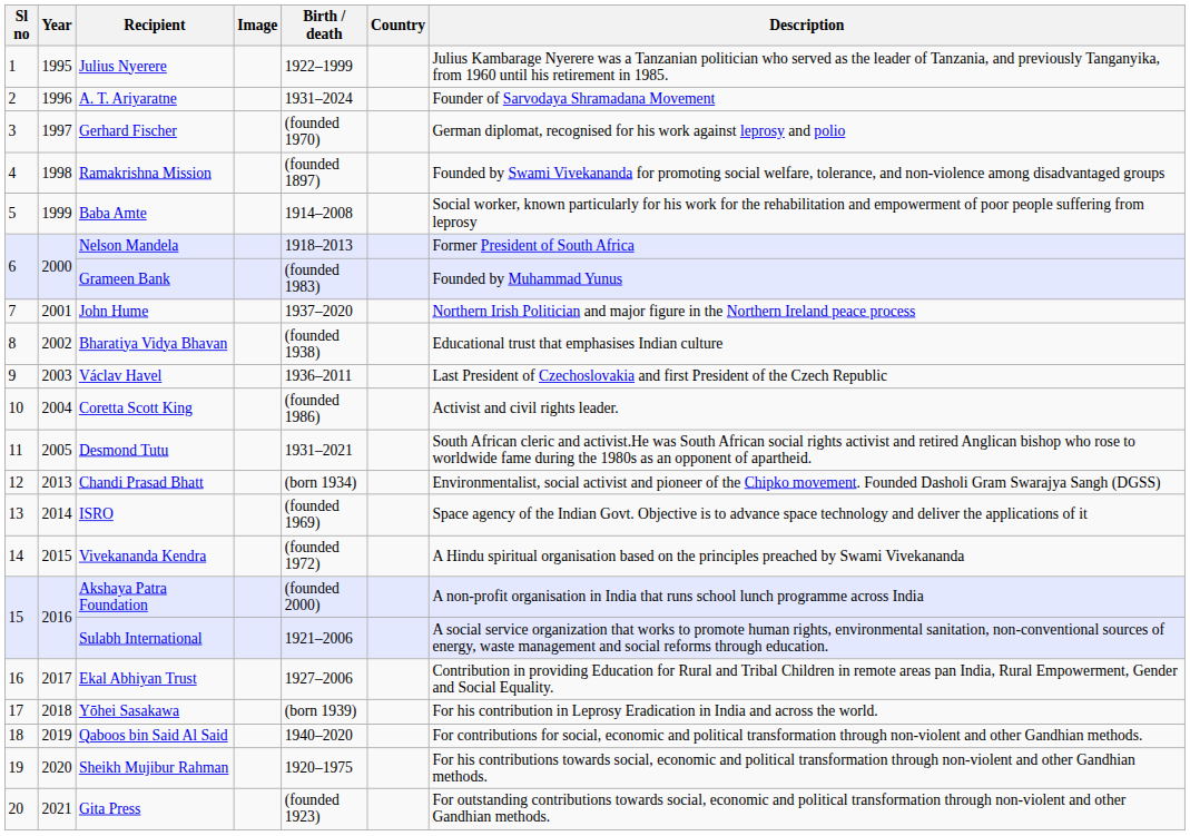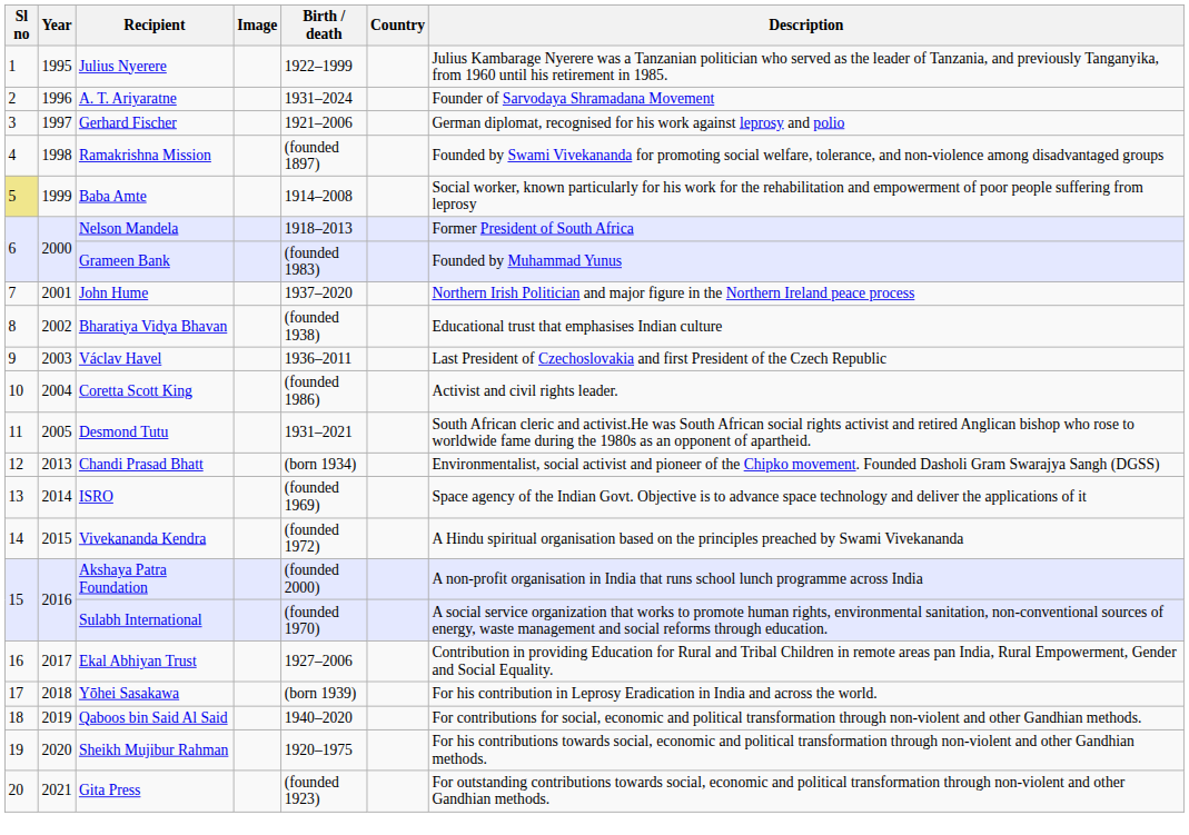 <table class="wikitable sortable">
 <tr>
 <th>Sl no</th>
 <th>Year</th>
 <th width = 160em>Recipient</th>
 <th class = "unsortable">Image</th>
 <th>Birth / death</th>
 <th>Country</th>
 <th class = "unsortable">Description</th>
 </tr>
 <tr>
 <td>1</td>
 <td>1995</td>
 <td><a href='#'>Julius Nyerere</a></td>
 <td></td>
 <td>1922–1999</td>
 <td></td>
 <td>Julius Kambarage Nyerere was a Tanzanian politician who served as the leader of Tanzania, and previously Tanganyika, from 1960 until his retirement in 1985.</td>
 </tr>
 <tr>
 <td>2</td>
 <td>1996</td>
 <td><a href='#'>A. T. Ariyaratne</a></td>
 <td></td>
 <td>1931–2024</td>
 <td></td>
 <td>Founder of <a href='#'>Sarvodaya Shramadana Movement</a></td>
 </tr>
 <tr>
 <td>3</td>
 <td>1997</td>
 <td><a href='#'>Gerhard Fischer</a></td>
 <td></td>
-<td>(founded 1970)</td>
+<td>1921–2006</td>
 <td></td>
 <td>German diplomat, recognised for his work against <a href='#'>leprosy</a> and <a href='#'>polio</a></td>
 </tr>
 <tr>
 <td>4</td>
 <td>1998</td>
 <td><a href='#'>Ramakrishna Mission</a></td>
 <td></td>
 <td>(founded 1897)</td>
 <td></td>
 <td>Founded by <a href='#'>Swami Vivekananda</a> for promoting social welfare, tolerance, and non-violence among disadvantaged groups</td>
 </tr>
 <tr>
-<td>5</td>
+<td style="background: khaki;">5</td>
 <td>1999</td>
 <td><a href='#'>Baba Amte</a></td>
 <td></td>
 <td>1914–2008</td>
 <td></td>
 <td>Social worker, known particularly for his work for the rehabilitation and empowerment of poor people suffering from leprosy</td>
 </tr>
 <tr bgcolor="#e4e8ff">
 <td rowspan="2">6</td>
 <td rowspan="2">2000</td>
 <td><a href='#'>Nelson Mandela</a></td>
 <td></td>
 <td>1918–2013</td>
 <td></td>
 <td>Former <a href='#'>President of South Africa</a></td>
 </tr>
 <tr bgcolor="#e4e8ff">
 <td><a href='#'>Grameen Bank</a></td>
 <td></td>
 <td>(founded 1983)</td>
 <td></td>
 <td>Founded by <a href='#'>Muhammad Yunus</a></td>
 </tr>
 <tr>
 <td>7</td>
 <td>2001</td>
 <td><a href='#'>John Hume</a></td>
 <td></td>
 <td>1937–2020</td>
 <td></td>
 <td><a href='#'>Northern Irish Politician</a> and major figure in the <a href='#'>Northern Ireland peace process</a></td>
 </tr>
 <tr>
 <td>8</td>
 <td>2002</td>
 <td><a href='#'>Bharatiya Vidya Bhavan</a></td>
 <td></td>
 <td>(founded 1938)</td>
 <td></td>
 <td>Educational trust that emphasises Indian culture</td>
 </tr>
 <tr>
 <td>9</td>
 <td>2003</td>
 <td><a href='#'>Václav Havel</a></td>
 <td></td>
 <td>1936–2011</td>
 <td></td>
 <td>Last President of <a href='#'>Czechoslovakia</a> and first President of the Czech Republic</td>
 </tr>
 <tr>
 <td>10</td>
 <td>2004</td>
 <td><a href='#'>Coretta Scott King</a></td>
 <td></td>
 <td>(founded 1986)</td>
 <td></td>
 <td>Activist and civil rights leader.</td>
 </tr>
 <tr>
 <td>11</td>
 <td>2005</td>
 <td><a href='#'>Desmond Tutu</a></td>
 <td></td>
 <td>1931–2021</td>
 <td></td>
 <td>South African cleric and activist.He was South African social rights activist and retired Anglican bishop who rose to worldwide fame during the 1980s as an opponent of apartheid.</td>
 </tr>
 <tr>
 <td>12</td>
 <td>2013</td>
 <td><a href='#'>Chandi Prasad Bhatt</a></td>
 <td></td>
 <td>(born 1934)</td>
 <td></td>
 <td>Environmentalist, social activist and pioneer of the <a href='#'>Chipko movement</a>. Founded Dasholi Gram Swarajya Sangh (DGSS)</td>
 </tr>
 <tr>
 <td>13</td>
 <td>2014</td>
 <td><a href='#'>ISRO</a></td>
 <td></td>
 <td>(founded 1969)</td>
 <td></td>
 <td>Space agency of the Indian Govt. Objective is to advance space technology and deliver the applications of it</td>
 </tr>
 <tr>
 <td>14</td>
 <td>2015</td>
 <td><a href='#'>Vivekananda Kendra</a></td>
 <td></td>
 <td>(founded 1972)</td>
 <td></td>
 <td>A Hindu spiritual organisation based on the principles preached by Swami Vivekananda</td>
 </tr>
 <tr bgcolor="#e4e8ff">
 <td rowspan="2">15</td>
 <td rowspan="2">2016</td>
 <td><a href='#'>Akshaya Patra Foundation</a></td>
 <td></td>
 <td>(founded 2000)</td>
 <td></td>
 <td>A non-profit organisation in India that runs school lunch programme across India</td>
 </tr>
 <tr bgcolor="#e4e8ff">
 <td><a href='#'>Sulabh International</a></td>
 <td></td>
-<td>1921–2006</td>
+<td>(founded 1970)</td>
 <td></td>
 <td>A social service organization that works to promote human rights, environmental sanitation, non-conventional sources of energy, waste management and social reforms through education.</td>
 </tr>
 <tr>
 <td>16</td>
 <td>2017</td>
 <td><a href='#'>Ekal Abhiyan Trust</a></td>
 <td></td>
 <td>1927–2006</td>
 <td></td>
 <td>Contribution in providing Education for Rural and Tribal Children in remote areas pan India, Rural Empowerment, Gender and Social Equality.</td>
 </tr>
 <tr>
 <td>17</td>
 <td>2018</td>
 <td><a href='#'>Yōhei Sasakawa</a></td>
 <td></td>
 <td>(born 1939)</td>
 <td></td>
 <td>For his contribution in Leprosy Eradication in India and across the world.</td>
 </tr>
 <tr>
 <td>18</td>
 <td>2019</td>
 <td><a href='#'>Qaboos bin Said Al Said</a></td>
 <td></td>
 <td>1940–2020</td>
 <td></td>
 <td>For contributions for social, economic and political transformation through non-violent and other Gandhian methods.</td>
 </tr>
 <tr>
 <td>19</td>
 <td>2020</td>
 <td><a href='#'>Sheikh Mujibur Rahman</a></td>
 <td></td>
 <td>1920–1975</td>
 <td></td>
 <td>For his contributions towards social, economic and political transformation through non-violent and other Gandhian methods.</td>
 </tr>
 <tr>
 <td>20</td>
 <td>2021</td>
 <td><a href='#'>Gita Press</a></td>
 <td></td>
 <td>(founded 1923)</td>
 <td></td>
 <td>For outstanding contributions towards social, economic and political transformation through non-violent and other Gandhian methods.</td>
 </tr>
 </table>
